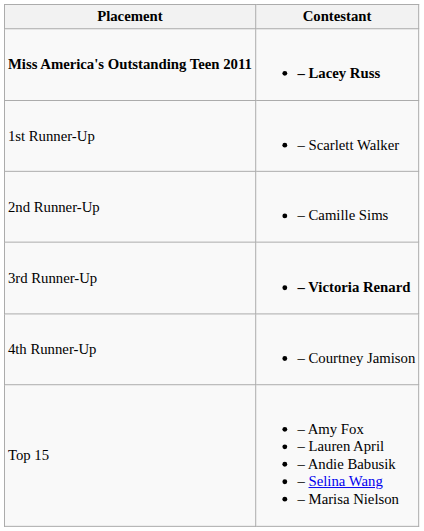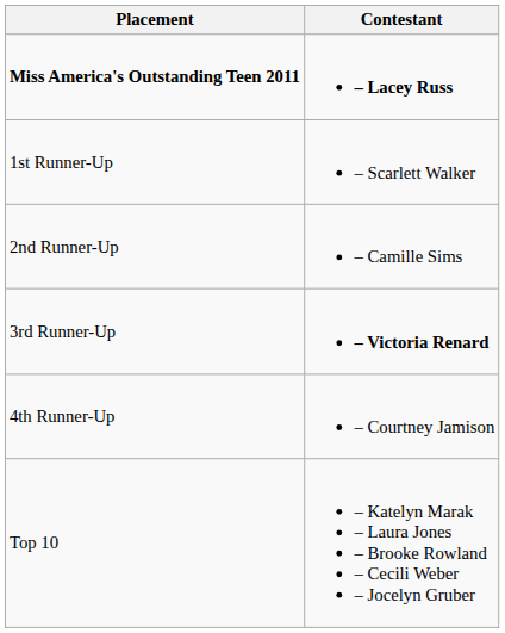 <table class="wikitable sortable" style="font-size: 95%;">
 <tr>
 <th>Placement</th>
 <th>Contestant</th>
 </tr>
 <tr>
 <td><strong>Miss America's Outstanding Teen 2011</strong></td>
 <td><br><ul><li><strong> – Lacey Russ</strong></li></ul></td>
 </tr>
 <tr>
 <td>1st Runner-Up</td>
 <td><br><ul><li> – Scarlett Walker</li></ul></td>
 </tr>
 <tr>
 <td>2nd Runner-Up</td>
 <td><br><ul><li> – Camille Sims</li></ul></td>
 </tr>
 <tr>
 <td>3rd Runner-Up</td>
 <td><strong><br><ul><li> – Victoria Renard</li></ul></strong></td>
 </tr>
 <tr>
 <td>4th Runner-Up</td>
 <td><br><ul><li> – Courtney Jamison</li></ul></td>
 </tr>
 <tr>
-<td>Top 15</td>
-<td><br><ul><li> – Amy Fox</li><li> – Lauren April</li><li> – Andie Babusik</li><li> – <a href='#'>Selina Wang</a></li><li> – Marisa Nielson</li></ul></td>
+<td>Top 10</td>
+<td><br><ul><li> – Katelyn Marak</li><li> – Laura Jones</li><li> – Brooke Rowland</li><li> – Cecili Weber</li><li> – Jocelyn Gruber</li></ul></td>
 </tr>
 </table>
